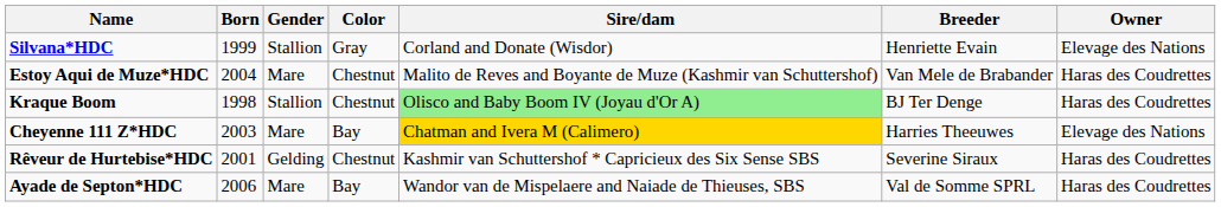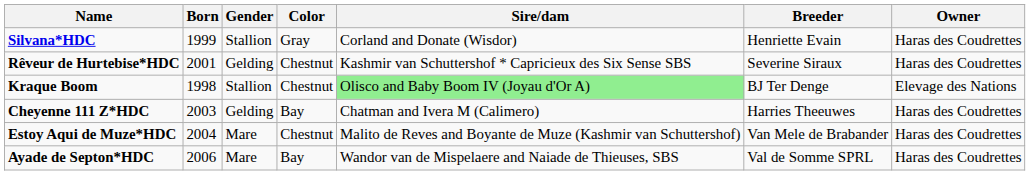 <table class="wikitable">
 <tr>
 <th>Name</th>
 <th>Born</th>
 <th>Gender</th>
 <th>Color</th>
 <th>Sire/dam</th>
 <th>Breeder</th>
 <th>Owner</th>
 </tr>
 <tr>
 <td><strong><a href='#'>Silvana*HDC</a></strong></td>
 <td>1999</td>
 <td>Stallion</td>
 <td>Gray</td>
 <td>Corland and Donate (Wisdor)</td>
 <td>Henriette Evain</td>
-<td>Elevage des Nations</td>
+<td>Haras des Coudrettes</td>
 </tr>
 <tr>
-<td><strong>Estoy Aqui de Muze*HDC</strong></td>
-<td>2004</td>
-<td>Mare</td>
+<td><strong>Rêveur de Hurtebise*HDC</strong></td>
+<td>2001</td>
+<td>Gelding</td>
 <td>Chestnut</td>
-<td>Malito de Reves and Boyante de Muze (Kashmir van Schuttershof)</td>
-<td>Van Mele de Brabander</td>
+<td>Kashmir van Schuttershof * Capricieux des Six Sense SBS</td>
+<td>Severine Siraux</td>
 <td>Haras des Coudrettes</td>
 </tr>
 <tr>
 <td><strong>Kraque Boom</strong></td>
 <td>1998</td>
 <td>Stallion</td>
 <td>Chestnut</td>
 <td style="background: lightgreen;">Olisco and Baby Boom IV (Joyau d'Or A)</td>
 <td>BJ Ter Denge</td>
-<td>Haras des Coudrettes</td>
+<td>Elevage des Nations</td>
 </tr>
 <tr>
 <td><strong>Cheyenne 111 Z*HDC</strong></td>
 <td>2003</td>
-<td>Mare</td>
+<td>Gelding</td>
 <td>Bay</td>
-<td style="background: gold;">Chatman and Ivera M (Calimero)</td>
+<td>Chatman and Ivera M (Calimero)</td>
 <td>Harries Theeuwes</td>
-<td>Elevage des Nations</td>
+<td>Haras des Coudrettes</td>
 </tr>
 <tr>
-<td><strong>Rêveur de Hurtebise*HDC</strong></td>
-<td>2001</td>
-<td>Gelding</td>
+<td><strong>Estoy Aqui de Muze*HDC</strong></td>
+<td>2004</td>
+<td>Mare</td>
 <td>Chestnut</td>
-<td>Kashmir van Schuttershof * Capricieux des Six Sense SBS</td>
-<td>Severine Siraux</td>
+<td>Malito de Reves and Boyante de Muze (Kashmir van Schuttershof)</td>
+<td>Van Mele de Brabander</td>
 <td>Haras des Coudrettes</td>
 </tr>
 <tr>
 <td><strong>Ayade de Septon*HDC</strong></td>
 <td>2006</td>
 <td>Mare</td>
 <td>Bay</td>
 <td>Wandor van de Mispelaere and Naiade de Thieuses, SBS</td>
 <td>Val de Somme SPRL</td>
 <td>Haras des Coudrettes</td>
 </tr>
 </table>
